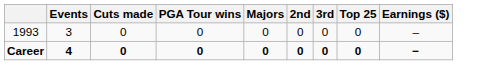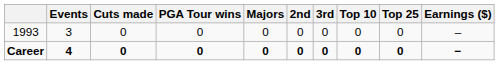 <table class=wikitable style="font-size:95%;text-align:center">
 <tr>
 <th></th>
 <th>Events</th>
 <th>Cuts made</th>
 <th>PGA Tour wins</th>
 <th>Majors</th>
 <th>2nd</th>
 <th>3rd</th>
+<th>Top 10</th>
 <th>Top 25</th>
 <th>Earnings ($)</th>
 </tr>
 <tr>
 <td>1993</td>
 <td>3</td>
+<td>0</td>
 <td>0</td>
 <td>0</td>
 <td>0</td>
 <td>0</td>
 <td>0</td>
 <td>0</td>
 <td>–</td>
 </tr>
 <tr>
 <td><strong>Career</strong></td>
 <td><strong>4</strong></td>
 <td><strong>0</strong></td>
 <td><strong>0</strong></td>
 <td><strong>0</strong></td>
 <td><strong>0</strong></td>
 <td><strong>0</strong></td>
 <td><strong>0</strong></td>
+<td><strong>0</strong></td>
 <td><strong>−</strong></td>
 </tr>
 </table>
